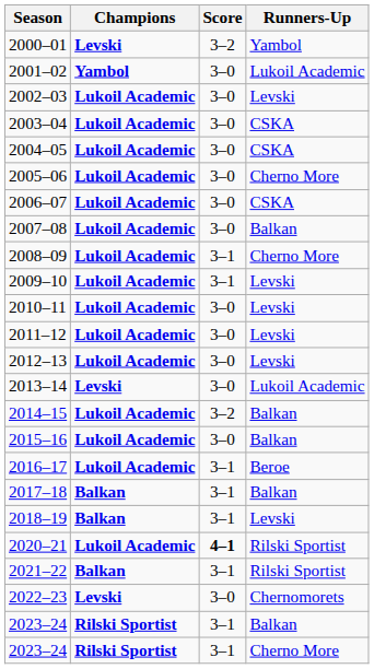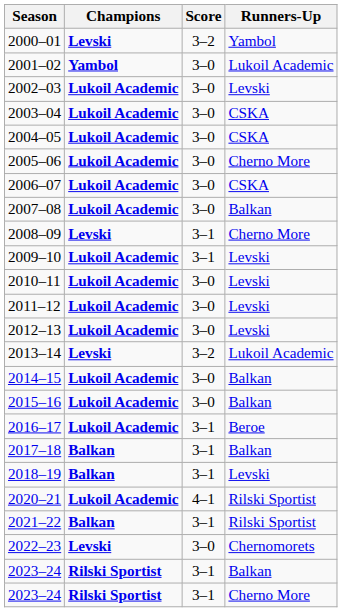 <table class="wikitable">
 <tr>
 <th>Season</th>
 <th>Champions</th>
 <th>Score</th>
 <th>Runners-Up</th>
 </tr>
 <tr>
 <td>2000–01</td>
 <td><strong><a href='#'>Levski</a></strong></td>
 <td align=center>3–2</td>
 <td><a href='#'>Yambol</a></td>
 </tr>
 <tr>
 <td>2001–02</td>
 <td><strong><a href='#'>Yambol</a></strong></td>
 <td align=center>3–0</td>
 <td><a href='#'>Lukoil Academic</a></td>
 </tr>
 <tr>
 <td>2002–03</td>
 <td><strong><a href='#'>Lukoil Academic</a></strong></td>
 <td align=center>3–0</td>
 <td><a href='#'>Levski</a></td>
 </tr>
 <tr>
 <td>2003–04</td>
 <td><strong><a href='#'>Lukoil Academic</a></strong></td>
 <td align=center>3–0</td>
 <td><a href='#'>CSKA</a></td>
 </tr>
 <tr>
 <td>2004–05</td>
 <td><strong><a href='#'>Lukoil Academic</a></strong></td>
 <td align=center>3–0</td>
 <td><a href='#'>CSKA</a></td>
 </tr>
 <tr>
 <td>2005–06</td>
 <td><strong><a href='#'>Lukoil Academic</a></strong></td>
 <td align=center>3–0</td>
 <td><a href='#'>Cherno More</a></td>
 </tr>
 <tr>
 <td>2006–07</td>
 <td><strong><a href='#'>Lukoil Academic</a></strong></td>
 <td align=center>3–0</td>
 <td><a href='#'>CSKA</a></td>
 </tr>
 <tr>
 <td>2007–08</td>
 <td><strong><a href='#'>Lukoil Academic</a></strong></td>
 <td align=center>3–0</td>
 <td><a href='#'>Balkan</a></td>
 </tr>
 <tr>
 <td>2008–09</td>
-<td><strong><a href='#'>Lukoil Academic</a></strong></td>
+<td><strong><a href='#'>Levski</a></strong></td>
 <td align=center>3–1</td>
 <td><a href='#'>Cherno More</a></td>
 </tr>
 <tr>
 <td>2009–10</td>
 <td><strong><a href='#'>Lukoil Academic</a></strong></td>
 <td align=center>3–1</td>
 <td><a href='#'>Levski</a></td>
 </tr>
 <tr>
 <td>2010–11</td>
 <td><strong><a href='#'>Lukoil Academic</a></strong></td>
 <td align=center>3–0</td>
 <td><a href='#'>Levski</a></td>
 </tr>
 <tr>
 <td>2011–12</td>
 <td><strong><a href='#'>Lukoil Academic</a></strong></td>
 <td align=center>3–0</td>
 <td><a href='#'>Levski</a></td>
 </tr>
 <tr>
 <td>2012–13</td>
 <td><strong><a href='#'>Lukoil Academic</a></strong></td>
 <td align=center>3–0</td>
 <td><a href='#'>Levski</a></td>
 </tr>
 <tr>
 <td>2013–14</td>
 <td><strong><a href='#'>Levski</a></strong></td>
-<td align=center>3–0</td>
+<td align=center>3–2</td>
 <td><a href='#'>Lukoil Academic</a></td>
 </tr>
 <tr>
 <td><a href='#'>2014–15</a></td>
 <td><strong><a href='#'>Lukoil Academic</a></strong></td>
-<td align=center>3–2</td>
+<td align=center>3–0</td>
 <td><a href='#'>Balkan</a></td>
 </tr>
 <tr>
 <td><a href='#'>2015–16</a></td>
 <td><strong><a href='#'>Lukoil Academic</a></strong></td>
 <td align=center>3–0</td>
 <td><a href='#'>Balkan</a></td>
 </tr>
 <tr>
 <td><a href='#'>2016–17</a></td>
 <td><strong><a href='#'>Lukoil Academic</a></strong></td>
 <td align=center>3–1</td>
 <td><a href='#'>Beroe</a></td>
 </tr>
 <tr>
 <td><a href='#'>2017–18</a></td>
 <td><strong><a href='#'>Balkan</a></strong></td>
 <td align=center>3–1</td>
 <td><a href='#'>Balkan</a></td>
 </tr>
 <tr>
 <td><a href='#'>2018–19</a></td>
 <td><strong><a href='#'>Balkan</a></strong></td>
 <td align=center>3–1</td>
 <td><a href='#'>Levski</a></td>
 </tr>
 <tr>
 <td><a href='#'>2020–21</a></td>
 <td><strong><a href='#'>Lukoil Academic</a></strong></td>
-<td align=center><strong>4–1</strong></td>
+<td align=center>4–1</td>
 <td><a href='#'>Rilski Sportist</a></td>
 </tr>
 <tr>
 <td><a href='#'>2021–22</a></td>
 <td><strong><a href='#'>Balkan</a></strong></td>
 <td align=center>3–1</td>
 <td><a href='#'>Rilski Sportist</a></td>
 </tr>
 <tr>
 <td><a href='#'>2022–23</a></td>
 <td><strong><a href='#'>Levski</a></strong></td>
 <td align=center>3–0</td>
 <td><a href='#'>Chernomorets</a></td>
 </tr>
 <tr>
 <td><a href='#'>2023–24</a></td>
 <td><strong><a href='#'>Rilski Sportist</a></strong></td>
 <td align=center>3–1</td>
 <td><a href='#'>Balkan</a></td>
 </tr>
 <tr>
 <td><a href='#'>2023–24</a></td>
 <td><strong><a href='#'>Rilski Sportist</a></strong></td>
 <td align=center>3–1</td>
 <td><a href='#'>Cherno More</a></td>
 </tr>
 </table>
